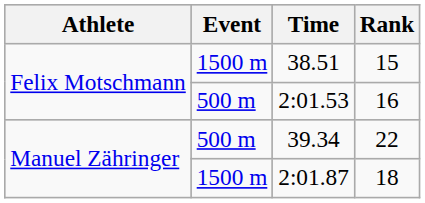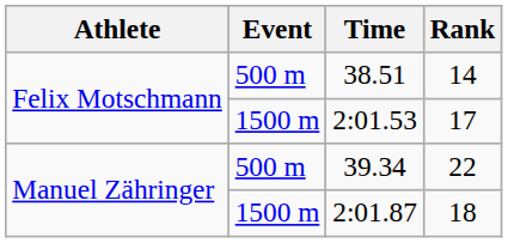 <table class="wikitable" style="font-size:90%">
 <tr>
 <th>Athlete</th>
 <th>Event</th>
 <th>Time</th>
 <th>Rank</th>
 </tr>
 <tr align=center>
 <td align=left rowspan=2><a href='#'>Felix Motschmann</a></td>
-<td align=left><a href='#'>1500 m</a></td>
+<td align=left><a href='#'>500 m</a></td>
 <td>38.51</td>
-<td>15</td>
+<td>14</td>
 </tr>
 <tr align=center>
-<td align=left><a href='#'>500 m</a></td>
+<td align=left><a href='#'>1500 m</a></td>
 <td>2:01.53</td>
-<td>16</td>
+<td>17</td>
 </tr>
 <tr align=center>
 <td align=left rowspan=2><a href='#'>Manuel Zähringer</a></td>
 <td align=left><a href='#'>500 m</a></td>
 <td>39.34</td>
 <td>22</td>
 </tr>
 <tr align=center>
 <td align=left><a href='#'>1500 m</a></td>
 <td>2:01.87</td>
 <td>18</td>
 </tr>
 </table>
